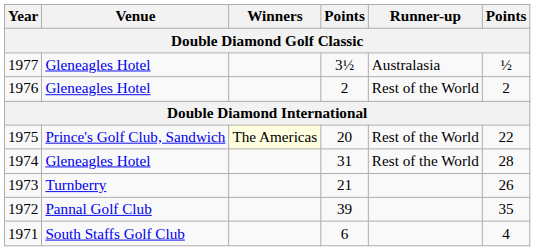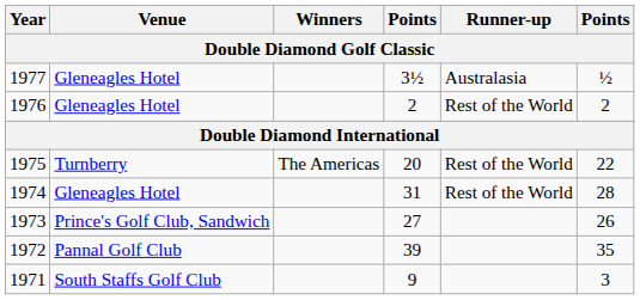 <table class="wikitable">
 <tr>
 <th>Year</th>
 <th>Venue</th>
 <th>Winners</th>
 <th>Points</th>
 <th>Runner-up</th>
 <th>Points</th>
 </tr>
 <tr>
 <th colspan=6>Double Diamond Golf Classic</th>
 </tr>
 <tr>
 <td>1977</td>
 <td><a href='#'>Gleneagles Hotel</a></td>
 <td></td>
 <td align=center>3½</td>
 <td>Australasia</td>
 <td align=center>½</td>
 </tr>
 <tr>
 <td>1976</td>
 <td><a href='#'>Gleneagles Hotel</a></td>
 <td></td>
 <td align=center>2</td>
 <td>Rest of the World</td>
 <td align=center>2</td>
 </tr>
 <tr>
 <th colspan=6>Double Diamond International</th>
 </tr>
 <tr>
 <td>1975</td>
-<td><a href='#'>Prince's Golf Club, Sandwich</a></td>
-<td style="background: lightyellow;">The Americas</td>
+<td><a href='#'>Turnberry</a></td>
+<td>The Americas</td>
 <td align=center>20</td>
 <td>Rest of the World</td>
 <td align=center>22</td>
 </tr>
 <tr>
 <td>1974</td>
 <td><a href='#'>Gleneagles Hotel</a></td>
 <td></td>
 <td align=center>31</td>
 <td>Rest of the World</td>
 <td align=center>28</td>
 </tr>
 <tr>
 <td>1973</td>
-<td><a href='#'>Turnberry</a></td>
+<td><a href='#'>Prince's Golf Club, Sandwich</a></td>
 <td></td>
-<td align=center>21</td>
+<td align=center>27</td>
 <td></td>
 <td align=center>26</td>
 </tr>
 <tr>
 <td>1972</td>
 <td><a href='#'>Pannal Golf Club</a></td>
 <td></td>
 <td align=center>39</td>
 <td></td>
 <td align=center>35</td>
 </tr>
 <tr>
 <td>1971</td>
 <td><a href='#'>South Staffs Golf Club</a></td>
 <td></td>
-<td align=center>6</td>
+<td align=center>9</td>
 <td></td>
-<td align=center>4</td>
+<td align=center>3</td>
 </tr>
 </table>
